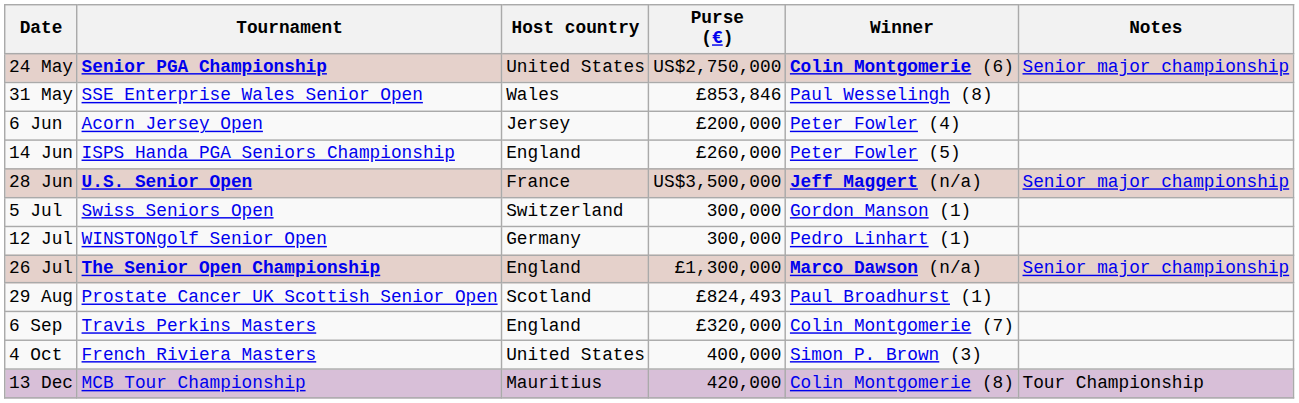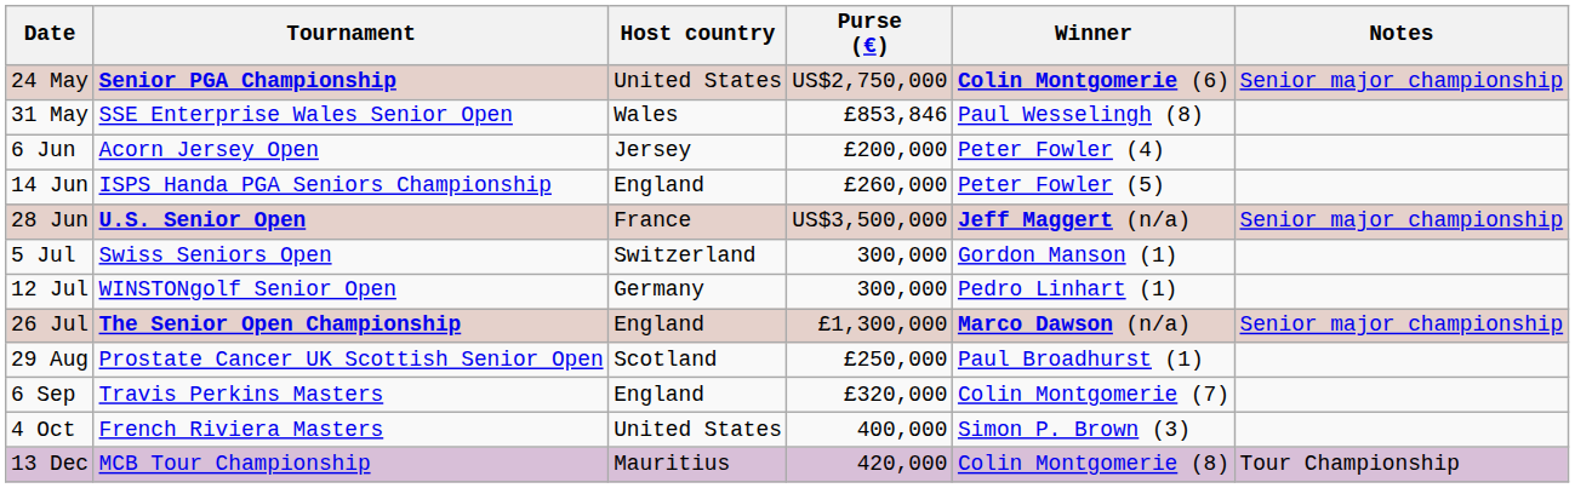 <table class="wikitable" style="font-size:95%">
 <tr>
 <th>Date</th>
 <th>Tournament</th>
 <th>Host country</th>
 <th>Purse<br>(<a href='#'>€</a>)</th>
 <th>Winner</th>
 <th>Notes</th>
 </tr>
 <tr style="background:#e5d1cb;">
 <td>24 May</td>
 <td><strong><a href='#'>Senior PGA Championship</a></strong></td>
 <td>United States</td>
 <td align=right>US$2,750,000</td>
 <td> <strong><a href='#'>Colin Montgomerie</a></strong> (6)</td>
 <td><a href='#'>Senior major championship</a></td>
 </tr>
 <tr>
 <td>31 May</td>
 <td><a href='#'>SSE Enterprise Wales Senior Open</a></td>
 <td>Wales</td>
 <td align=right>£853,846</td>
 <td> <a href='#'>Paul Wesselingh</a> (8)</td>
 <td></td>
 </tr>
 <tr>
 <td>6 Jun</td>
 <td><a href='#'>Acorn Jersey Open</a></td>
 <td>Jersey</td>
 <td align=right>£200,000</td>
 <td> <a href='#'>Peter Fowler</a> (4)</td>
 <td></td>
 </tr>
 <tr>
 <td>14 Jun</td>
 <td><a href='#'>ISPS Handa PGA Seniors Championship</a></td>
 <td>England</td>
 <td align=right>£260,000</td>
 <td> <a href='#'>Peter Fowler</a> (5)</td>
 <td></td>
 </tr>
 <tr style="background:#e5d1cb;">
 <td>28 Jun</td>
 <td><strong><a href='#'>U.S. Senior Open</a></strong></td>
 <td>France</td>
 <td align=right>US$3,500,000</td>
 <td> <strong><a href='#'>Jeff Maggert</a></strong> (n/a)</td>
 <td><a href='#'>Senior major championship</a></td>
 </tr>
 <tr>
 <td>5 Jul</td>
 <td><a href='#'>Swiss Seniors Open</a></td>
 <td>Switzerland</td>
 <td align=right>300,000</td>
 <td> <a href='#'>Gordon Manson</a> (1)</td>
 <td></td>
 </tr>
 <tr>
 <td>12 Jul</td>
 <td><a href='#'>WINSTONgolf Senior Open</a></td>
 <td>Germany</td>
 <td align=right>300,000</td>
 <td> <a href='#'>Pedro Linhart</a> (1)</td>
 <td></td>
 </tr>
 <tr style="background:#e5d1cb;">
 <td>26 Jul</td>
 <td><strong><a href='#'>The Senior Open Championship</a></strong></td>
 <td>England</td>
 <td align=right>£1,300,000</td>
 <td> <strong><a href='#'>Marco Dawson</a></strong> (n/a)</td>
 <td><a href='#'>Senior major championship</a></td>
 </tr>
 <tr>
 <td>29 Aug</td>
 <td><a href='#'>Prostate Cancer UK Scottish Senior Open</a></td>
 <td>Scotland</td>
-<td align=right>£824,493</td>
+<td align=right>£250,000</td>
 <td> <a href='#'>Paul Broadhurst</a> (1)</td>
 <td></td>
 </tr>
 <tr>
 <td>6 Sep</td>
 <td><a href='#'>Travis Perkins Masters</a></td>
 <td>England</td>
 <td align=right>£320,000</td>
 <td> <a href='#'>Colin Montgomerie</a> (7)</td>
 <td></td>
 </tr>
 <tr>
 <td>4 Oct</td>
 <td><a href='#'>French Riviera Masters</a></td>
 <td>United States</td>
 <td align=right>400,000</td>
 <td> <a href='#'>Simon P. Brown</a> (3)</td>
 <td></td>
 </tr>
 <tr style="background:thistle;">
 <td>13 Dec</td>
 <td><a href='#'>MCB Tour Championship</a></td>
 <td>Mauritius</td>
 <td align=right>420,000</td>
 <td> <a href='#'>Colin Montgomerie</a> (8)</td>
 <td>Tour Championship</td>
 </tr>
 </table>
